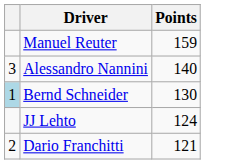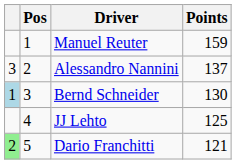 <table class="wikitable" style="font-size: 95%;">
 <tr>
 <th></th>
+<th>Pos</th>
 <th>Driver</th>
 <th>Points</th>
 </tr>
 <tr>
 <td align="left"></td>
+<td>1</td>
 <td> <a href='#'>Manuel Reuter</a></td>
 <td align="right">159</td>
 </tr>
 <tr>
 <td align="left"> 3</td>
+<td>2</td>
 <td> <a href='#'>Alessandro Nannini</a></td>
-<td align="right">140</td>
+<td align="right">137</td>
 </tr>
 <tr>
 <td align="left" style="background: lightblue;"> 1</td>
+<td>3</td>
 <td> <a href='#'>Bernd Schneider</a></td>
 <td align="right">130</td>
 </tr>
 <tr>
 <td align="left"></td>
+<td>4</td>
 <td> <a href='#'>JJ Lehto</a></td>
-<td align="right">124</td>
+<td align="right">125</td>
 </tr>
 <tr>
-<td align="left"> 2</td>
+<td align="left" style="background: lightgreen;"> 2</td>
+<td>5</td>
 <td> <a href='#'>Dario Franchitti</a></td>
 <td align="right">121</td>
 </tr>
 </table>
